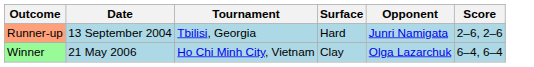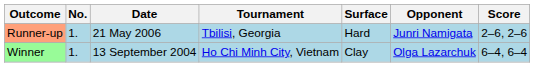 <table class="sortable wikitable" style=font-size:97%>
 <tr>
 <th>Outcome</th>
+<th>No.</th>
 <th>Date</th>
 <th>Tournament</th>
 <th>Surface</th>
 <th>Opponent</th>
 <th>Score</th>
 </tr>
 <tr style="background:lightblue;">
 <td bgcolor=FFA07A>Runner-up</td>
-<td>13 September 2004</td>
+<td>1.</td>
+<td>21 May 2006</td>
 <td><a href='#'>Tbilisi</a>, Georgia</td>
 <td>Hard</td>
 <td> <a href='#'>Junri Namigata</a></td>
 <td>2–6, 2–6</td>
 </tr>
 <tr style="background:lightblue;">
 <td bgcolor="98FB98">Winner</td>
-<td>21 May 2006</td>
+<td>1.</td>
+<td>13 September 2004</td>
 <td><a href='#'>Ho Chi Minh City</a>, Vietnam</td>
 <td>Clay</td>
 <td> <a href='#'>Olga Lazarchuk</a></td>
 <td>6–4, 6–4</td>
 </tr>
 </table>
